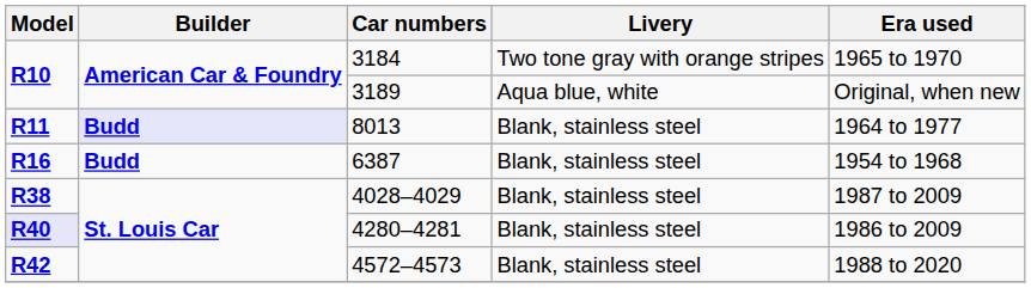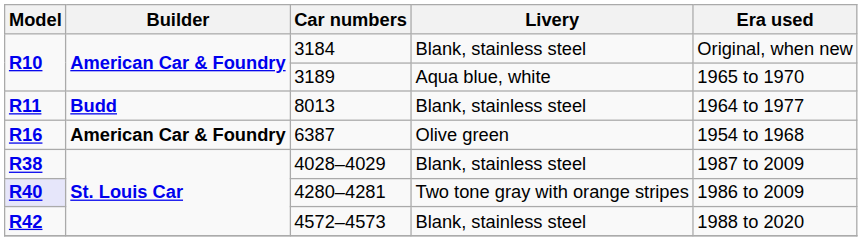 <table class="wikitable" style="font-size: 90%;" |>
 <tr>
 <th>Model</th>
 <th>Builder</th>
 <th>Car numbers</th>
 <th>Livery</th>
 <th>Era used</th>
 </tr>
 <tr>
 <td rowspan=2><strong><a href='#'>R10</a></strong></td>
 <td rowspan=2><strong><a href='#'>American Car & Foundry</a></strong></td>
 <td>3184</td>
-<td>Two tone gray with orange stripes</td>
-<td>1965 to 1970</td>
+<td>Blank, stainless steel</td>
+<td>Original, when new</td>
 </tr>
 <tr>
 <td>3189</td>
 <td>Aqua blue, white</td>
-<td>Original, when new</td>
+<td>1965 to 1970</td>
 </tr>
 <tr>
 <td><strong><a href='#'>R11</a></strong></td>
-<td style="background: lavender;"><strong><a href='#'>Budd</a></strong></td>
+<td><strong><a href='#'>Budd</a></strong></td>
 <td>8013</td>
 <td>Blank, stainless steel</td>
 <td>1964 to 1977</td>
 </tr>
 <tr>
 <td><strong><a href='#'>R16</a></strong></td>
-<td><strong><a href='#'>Budd</a></strong></td>
+<td><strong>American Car & Foundry</strong></td>
 <td>6387</td>
-<td>Blank, stainless steel</td>
+<td>Olive green</td>
 <td>1954 to 1968</td>
 </tr>
 <tr>
 <td><strong><a href='#'>R38</a></strong></td>
 <td rowspan=3><strong><a href='#'>St. Louis Car</a></strong></td>
 <td>4028–4029</td>
 <td>Blank, stainless steel</td>
 <td>1987 to 2009</td>
 </tr>
 <tr>
 <td style="background: lavender;"><strong><a href='#'>R40</a></strong></td>
 <td>4280–4281</td>
-<td>Blank, stainless steel</td>
+<td>Two tone gray with orange stripes</td>
 <td>1986 to 2009</td>
 </tr>
 <tr>
 <td><strong><a href='#'>R42</a></strong></td>
 <td>4572–4573</td>
 <td>Blank, stainless steel</td>
 <td>1988 to 2020</td>
 </tr>
 <tr>
 </tr>
 </table>
